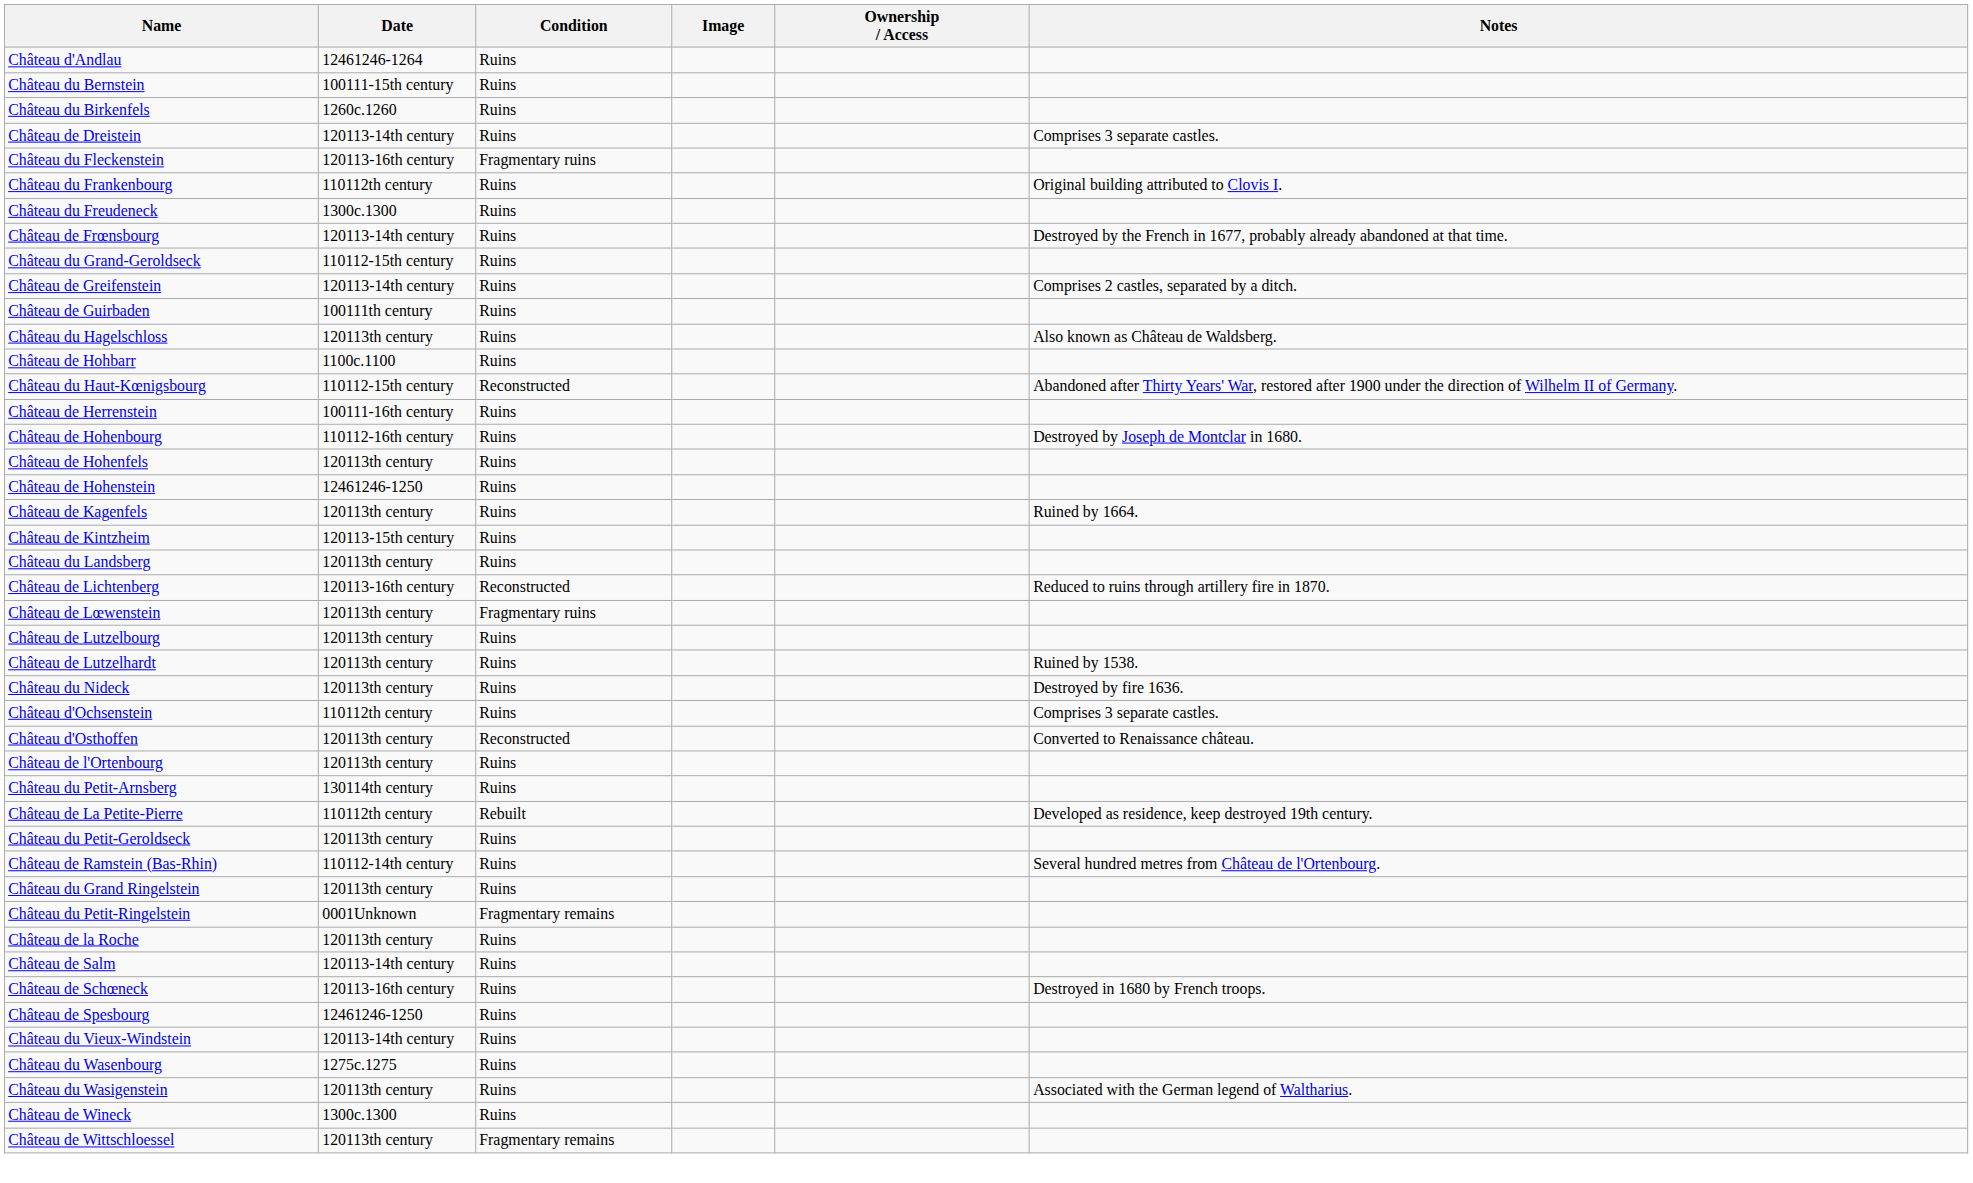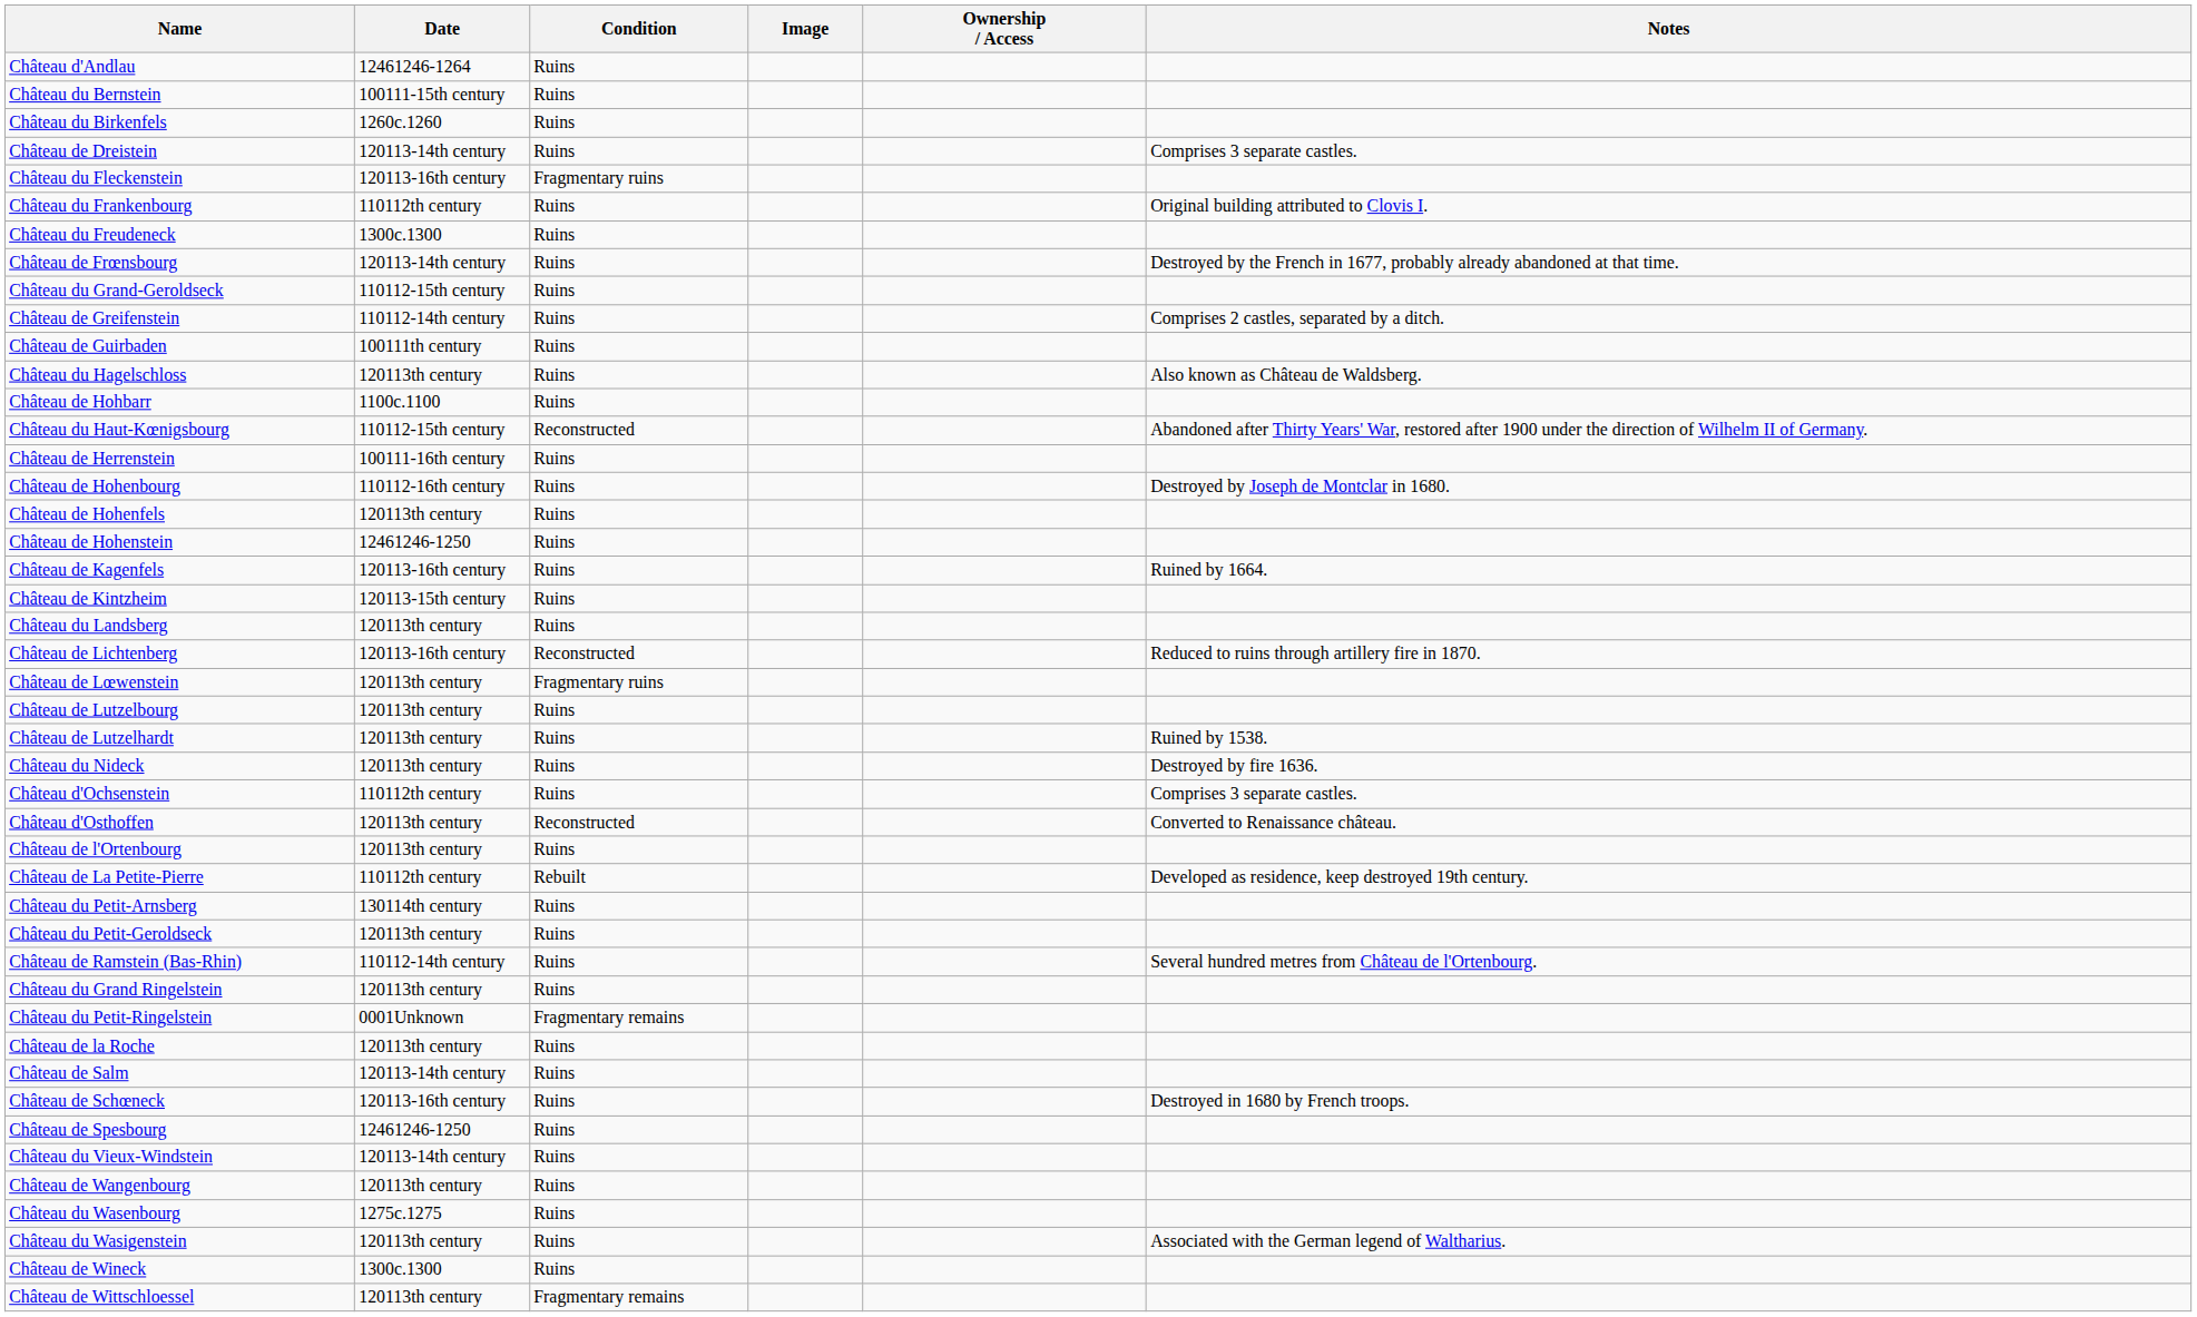 <table class="wikitable sortable" style="width:100%;">
 <tr>
 <th style="width:16%;">Name<br></th>
 <th style="width:8%;">Date<br></th>
 <th style="width:10%;">Condition<br></th>
 <th class="unsortable" style="width:96px;">Image</th>
 <th style="width:13%;">Ownership<br>/ Access</th>
 <th class="unsortable">Notes</th>
 </tr>
 <tr>
 <td><a href='#'>Château d'Andlau</a></td>
 <td><span>1246</span>1246-1264</td>
 <td>Ruins</td>
 <td></td>
 <td></td>
 <td></td>
 </tr>
 <tr>
 <td><a href='#'>Château du Bernstein</a></td>
 <td><span>1001</span>11-15th century</td>
 <td>Ruins</td>
 <td></td>
 <td></td>
 <td></td>
 </tr>
 <tr>
 <td><a href='#'>Château du Birkenfels</a></td>
 <td><span>1260</span>c.1260</td>
 <td>Ruins</td>
 <td></td>
 <td></td>
 <td></td>
 </tr>
 <tr>
 <td><a href='#'>Château de Dreistein</a></td>
 <td><span>1201</span>13-14th century</td>
 <td>Ruins</td>
 <td></td>
 <td></td>
 <td>Comprises 3 separate castles.</td>
 </tr>
 <tr>
 <td><a href='#'>Château du Fleckenstein</a></td>
 <td><span>1201</span>13-16th century</td>
 <td>Fragmentary ruins</td>
 <td></td>
 <td></td>
 <td></td>
 </tr>
 <tr>
 <td><a href='#'>Château du Frankenbourg</a></td>
 <td><span>1101</span>12th century</td>
 <td>Ruins</td>
 <td></td>
 <td></td>
 <td>Original building attributed to <a href='#'>Clovis I</a>.</td>
 </tr>
 <tr>
 <td><a href='#'>Château du Freudeneck</a></td>
 <td><span>1300</span>c.1300</td>
 <td>Ruins</td>
 <td></td>
 <td></td>
 <td></td>
 </tr>
 <tr>
 <td><a href='#'>Château de Frœnsbourg</a></td>
 <td><span>1201</span>13-14th century</td>
 <td>Ruins</td>
 <td></td>
 <td></td>
 <td>Destroyed by the French in 1677, probably already abandoned at that time.</td>
 </tr>
 <tr>
 <td><a href='#'>Château du Grand-Geroldseck</a></td>
 <td><span>1101</span>12-15th century</td>
 <td>Ruins</td>
 <td></td>
 <td></td>
 <td></td>
 </tr>
 <tr>
 <td><a href='#'>Château de Greifenstein</a></td>
-<td><span>1201</span>13-14th century</td>
+<td><span>1101</span>12-14th century</td>
 <td>Ruins</td>
 <td></td>
 <td></td>
 <td>Comprises 2 castles, separated by a ditch.</td>
 </tr>
 <tr>
 <td><a href='#'>Château de Guirbaden</a></td>
 <td><span>1001</span>11th century</td>
 <td>Ruins</td>
 <td></td>
 <td></td>
 <td></td>
 </tr>
 <tr>
 <td><a href='#'>Château du Hagelschloss</a></td>
 <td><span>1201</span>13th century</td>
 <td>Ruins</td>
 <td></td>
 <td></td>
 <td>Also known as Château de Waldsberg.</td>
 </tr>
 <tr>
 <td><a href='#'>Château de Hohbarr</a></td>
 <td><span>1100</span>c.1100</td>
 <td>Ruins</td>
 <td></td>
 <td></td>
 <td></td>
 </tr>
 <tr>
 <td><a href='#'>Château du Haut-Kœnigsbourg</a></td>
 <td><span>1101</span>12-15th century</td>
 <td>Reconstructed</td>
 <td></td>
 <td></td>
 <td>Abandoned after <a href='#'>Thirty Years' War</a>, restored after 1900 under the direction of <a href='#'>Wilhelm II of Germany</a>.</td>
 </tr>
 <tr>
 <td><a href='#'>Château de Herrenstein</a></td>
 <td><span>1001</span>11-16th century</td>
 <td>Ruins</td>
 <td></td>
 <td></td>
 <td></td>
 </tr>
 <tr>
 <td><a href='#'>Château de Hohenbourg</a></td>
 <td><span>1101</span>12-16th century</td>
 <td>Ruins</td>
 <td></td>
 <td></td>
 <td>Destroyed by <a href='#'>Joseph de Montclar</a> in 1680.</td>
 </tr>
 <tr>
 <td><a href='#'>Château de Hohenfels</a></td>
 <td><span>1201</span>13th century</td>
 <td>Ruins</td>
 <td></td>
 <td></td>
 <td></td>
 </tr>
 <tr>
 <td><a href='#'>Château de Hohenstein</a></td>
 <td><span>1246</span>1246-1250</td>
 <td>Ruins</td>
 <td></td>
 <td></td>
 <td></td>
 </tr>
 <tr>
 <td><a href='#'>Château de Kagenfels</a></td>
-<td><span>1201</span>13th century</td>
+<td><span>1201</span>13-16th century</td>
 <td>Ruins</td>
 <td></td>
 <td></td>
 <td>Ruined by 1664.</td>
 </tr>
 <tr>
 <td><a href='#'>Château de Kintzheim</a></td>
 <td><span>1201</span>13-15th century</td>
 <td>Ruins</td>
 <td></td>
 <td></td>
 <td></td>
 </tr>
 <tr>
 <td><a href='#'>Château du Landsberg</a></td>
 <td><span>1201</span>13th century</td>
 <td>Ruins</td>
 <td></td>
 <td></td>
 <td></td>
 </tr>
 <tr>
 <td><a href='#'>Château de Lichtenberg</a></td>
 <td><span>1201</span>13-16th century</td>
 <td>Reconstructed</td>
 <td></td>
 <td></td>
 <td>Reduced to ruins through artillery fire in 1870.</td>
 </tr>
 <tr>
 <td><a href='#'>Château de Lœwenstein</a></td>
 <td><span>1201</span>13th century</td>
 <td>Fragmentary ruins</td>
 <td></td>
 <td></td>
 <td></td>
 </tr>
 <tr>
 <td><a href='#'>Château de Lutzelbourg</a></td>
 <td><span>1201</span>13th century</td>
 <td>Ruins</td>
 <td></td>
 <td></td>
 <td></td>
 </tr>
 <tr>
 <td><a href='#'>Château de Lutzelhardt</a></td>
 <td><span>1201</span>13th century</td>
 <td>Ruins</td>
 <td></td>
 <td></td>
 <td>Ruined by 1538.</td>
 </tr>
 <tr>
 <td><a href='#'>Château du Nideck</a></td>
 <td><span>1201</span>13th century</td>
 <td>Ruins</td>
 <td></td>
 <td></td>
 <td>Destroyed by fire 1636.</td>
 </tr>
 <tr>
 <td><a href='#'>Château d'Ochsenstein</a></td>
 <td><span>1101</span>12th century</td>
 <td>Ruins</td>
 <td></td>
 <td></td>
 <td>Comprises 3 separate castles.</td>
 </tr>
 <tr>
 <td><a href='#'>Château d'Osthoffen</a></td>
 <td><span>1201</span>13th century</td>
 <td>Reconstructed</td>
 <td></td>
 <td></td>
 <td>Converted to Renaissance château.</td>
 </tr>
 <tr>
 <td><a href='#'>Château de l'Ortenbourg</a></td>
 <td><span>1201</span>13th century</td>
 <td>Ruins</td>
 <td></td>
 <td></td>
 <td></td>
 </tr>
 <tr>
+<td><a href='#'>Château de La Petite-Pierre</a></td>
+<td><span>1101</span>12th century</td>
+<td>Rebuilt</td>
+<td></td>
+<td></td>
+<td>Developed as residence, keep destroyed 19th century.</td>
+</tr>
+<tr>
 <td><a href='#'>Château du Petit-Arnsberg</a></td>
 <td><span>1301</span>14th century</td>
 <td>Ruins</td>
 <td></td>
 <td></td>
 <td></td>
-</tr>
-<tr>
-<td><a href='#'>Château de La Petite-Pierre</a></td>
-<td><span>1101</span>12th century</td>
-<td>Rebuilt</td>
-<td></td>
-<td></td>
-<td>Developed as residence, keep destroyed 19th century.</td>
 </tr>
 <tr>
 <td><a href='#'>Château du Petit-Geroldseck</a></td>
 <td><span>1201</span>13th century</td>
 <td>Ruins</td>
 <td></td>
 <td></td>
 <td></td>
 </tr>
 <tr>
 <td><a href='#'>Château de Ramstein (Bas-Rhin)</a></td>
 <td><span>1101</span>12-14th century</td>
 <td>Ruins</td>
 <td></td>
 <td></td>
 <td>Several hundred metres from <a href='#'>Château de l'Ortenbourg</a>.</td>
 </tr>
 <tr>
 <td><a href='#'>Château du Grand Ringelstein</a></td>
 <td><span>1201</span>13th century</td>
 <td>Ruins</td>
 <td></td>
 <td></td>
 <td></td>
 </tr>
 <tr>
 <td><a href='#'>Château du Petit-Ringelstein</a></td>
 <td><span>0001</span>Unknown</td>
 <td>Fragmentary remains</td>
 <td></td>
 <td></td>
 <td></td>
 </tr>
 <tr>
 <td><a href='#'>Château de la Roche</a></td>
 <td><span>1201</span>13th century</td>
 <td>Ruins</td>
 <td></td>
 <td></td>
 <td></td>
 </tr>
 <tr>
 <td><a href='#'>Château de Salm</a></td>
 <td><span>1201</span>13-14th century</td>
 <td>Ruins</td>
 <td></td>
 <td></td>
 <td></td>
 </tr>
 <tr>
 <td><a href='#'>Château de Schœneck</a></td>
 <td><span>1201</span>13-16th century</td>
 <td>Ruins</td>
 <td></td>
 <td></td>
 <td>Destroyed in 1680 by French troops.</td>
 </tr>
 <tr>
 <td><a href='#'>Château de Spesbourg</a></td>
 <td><span>1246</span>1246-1250</td>
 <td>Ruins</td>
 <td></td>
 <td></td>
 <td></td>
 </tr>
 <tr>
 <td><a href='#'>Château du Vieux-Windstein</a></td>
 <td><span>1201</span>13-14th century</td>
 <td>Ruins</td>
 <td></td>
 <td></td>
 <td></td>
 </tr>
 <tr>
+<td><a href='#'>Château de Wangenbourg</a></td>
+<td><span>1201</span>13th century</td>
+<td>Ruins</td>
+<td></td>
+<td></td>
+<td></td>
+</tr>
+<tr>
 <td><a href='#'>Château du Wasenbourg</a></td>
 <td><span>1275</span>c.1275</td>
 <td>Ruins</td>
 <td></td>
 <td></td>
 <td></td>
 </tr>
 <tr>
 <td><a href='#'>Château du Wasigenstein</a></td>
 <td><span>1201</span>13th century</td>
 <td>Ruins</td>
 <td></td>
 <td></td>
 <td>Associated with the German legend of <a href='#'>Waltharius</a>.</td>
 </tr>
 <tr>
 <td><a href='#'>Château de Wineck</a></td>
 <td><span>1300</span>c.1300</td>
 <td>Ruins</td>
 <td></td>
 <td></td>
 <td></td>
 </tr>
 <tr>
 <td><a href='#'>Château de Wittschloessel</a></td>
 <td><span>1201</span>13th century</td>
 <td>Fragmentary remains</td>
 <td></td>
 <td></td>
 <td></td>
 </tr>
 </table>
